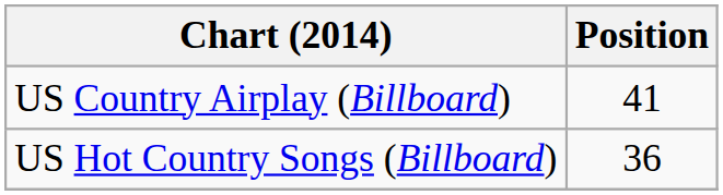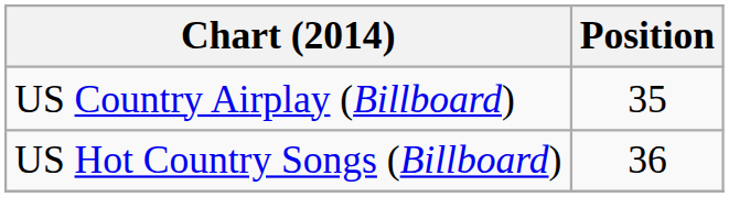 <table class="wikitable sortable">
 <tr>
 <th scope="col">Chart (2014)</th>
 <th scope="col">Position</th>
 </tr>
 <tr>
 <td>US <a href='#'>Country Airplay</a> (<em><a href='#'>Billboard</a></em>)</td>
-<td align="center">41</td>
+<td align="center">35</td>
 </tr>
 <tr>
 <td>US <a href='#'>Hot Country Songs</a> (<em><a href='#'>Billboard</a></em>)</td>
 <td align="center">36</td>
 </tr>
 <tr>
 </tr>
 </table>
